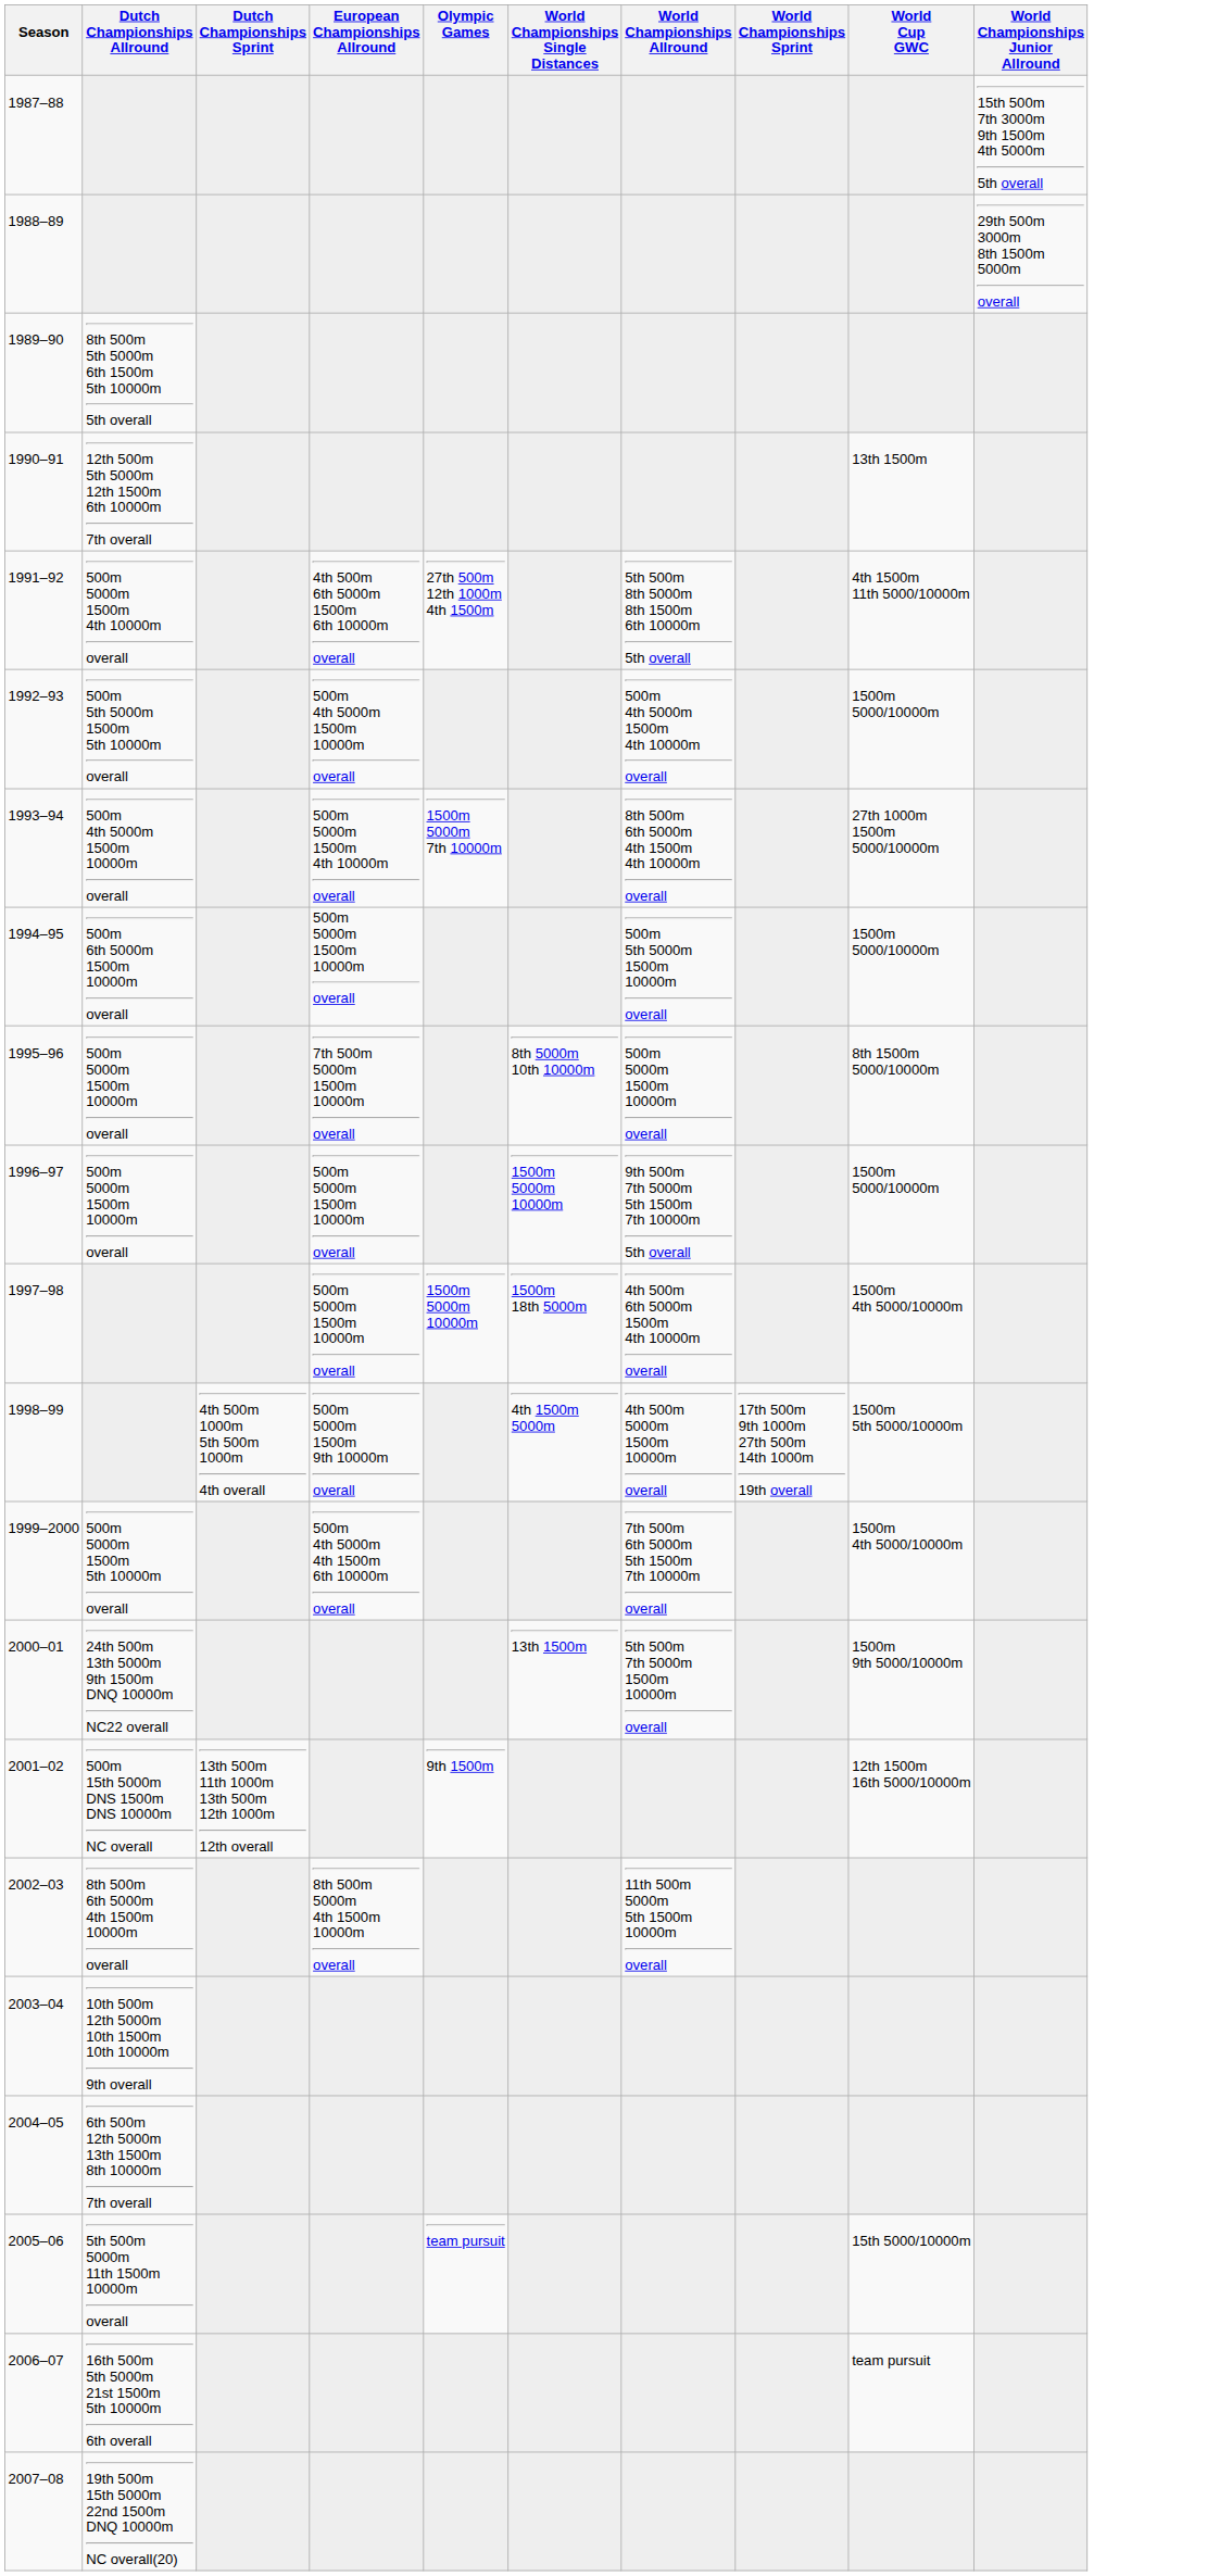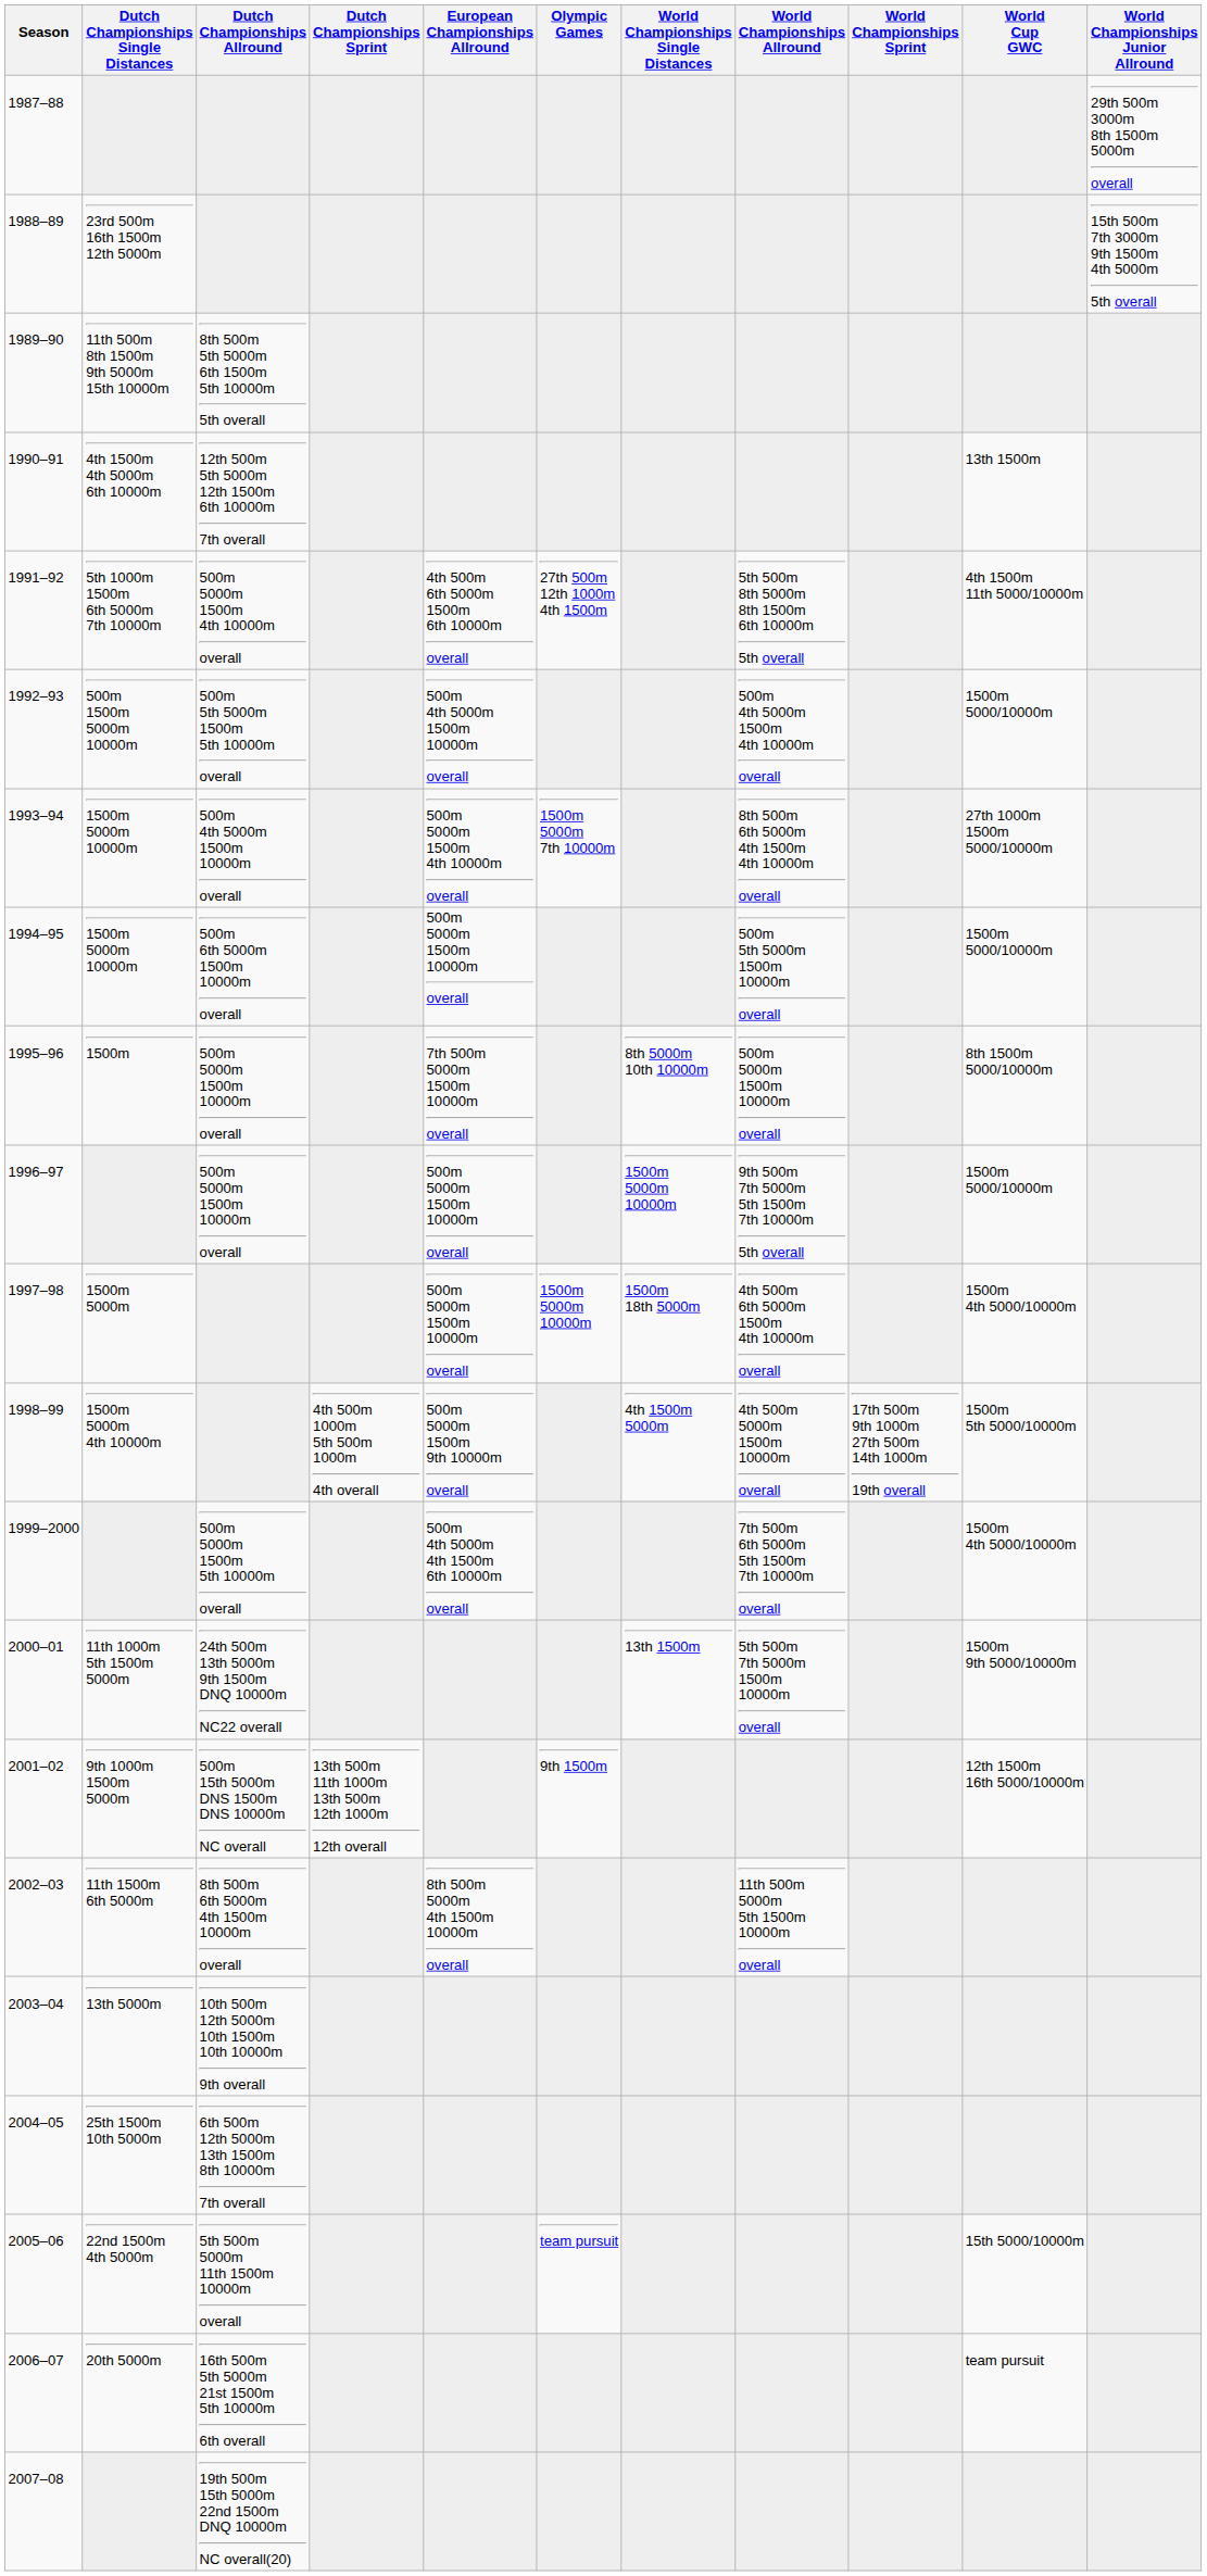 <table class="wikitable">
 <tr style="vertical-align: top;">
 <th><br> Season</th>
+<th><a href='#'>Dutch <br> Championships <br> Single <br> Distances</a></th>
 <th><a href='#'>Dutch <br> Championships <br> Allround</a></th>
 <th><a href='#'>Dutch <br> Championships <br> Sprint</a></th>
 <th><a href='#'>European <br> Championships <br> Allround</a></th>
 <th><a href='#'>Olympic <br> Games</a></th>
 <th><a href='#'>World <br> Championships <br> Single <br> Distances</a></th>
 <th><a href='#'>World <br> Championships <br> Allround</a></th>
 <th><a href='#'>World <br> Championships <br> Sprint</a></th>
 <th><a href='#'>World <br> Cup <br> GWC</a></th>
 <th><a href='#'>World <br> Championships <br> Junior <br> Allround</a></th>
 </tr>
 <tr style="vertical-align: top;">
 <td><br> 1987–88</td>
 <td bgcolor=#EEEEEE></td>
 <td bgcolor=#EEEEEE></td>
 <td bgcolor=#EEEEEE></td>
 <td bgcolor=#EEEEEE></td>
 <td bgcolor=#EEEEEE></td>
 <td bgcolor=#EEEEEE></td>
 <td bgcolor=#EEEEEE></td>
 <td bgcolor=#EEEEEE></td>
-<td> <hr> 15th 500m <br> 7th 3000m <br> 9th 1500m <br> 4th 5000m <hr> 5th <a href='#'>overall</a></td>
+<td bgcolor=#EEEEEE></td>
+<td> <hr> 29th 500m <br>  3000m <br> 8th 1500m <br>  5000m <hr>  <a href='#'>overall</a></td>
 </tr>
 <tr style="vertical-align: top;">
 <td><br> 1988–89</td>
+<td> <hr> 23rd 500m <br> 16th 1500m <br> 12th 5000m</td>
 <td bgcolor=#EEEEEE></td>
 <td bgcolor=#EEEEEE></td>
 <td bgcolor=#EEEEEE></td>
 <td bgcolor=#EEEEEE></td>
 <td bgcolor=#EEEEEE></td>
 <td bgcolor=#EEEEEE></td>
 <td bgcolor=#EEEEEE></td>
 <td bgcolor=#EEEEEE></td>
-<td> <hr> 29th 500m <br>  3000m <br> 8th 1500m <br>  5000m <hr>  <a href='#'>overall</a></td>
+<td> <hr> 15th 500m <br> 7th 3000m <br> 9th 1500m <br> 4th 5000m <hr> 5th <a href='#'>overall</a></td>
 </tr>
 <tr style="vertical-align: top;">
 <td><br> 1989–90</td>
+<td> <hr> 11th 500m <br> 8th 1500m <br> 9th 5000m <br> 15th 10000m</td>
 <td> <hr> 8th 500m <br> 5th 5000m <br> 6th 1500m <br> 5th 10000m <hr> 5th overall</td>
 <td bgcolor=#EEEEEE></td>
 <td bgcolor=#EEEEEE></td>
 <td bgcolor=#EEEEEE></td>
 <td bgcolor=#EEEEEE></td>
 <td bgcolor=#EEEEEE></td>
 <td bgcolor=#EEEEEE></td>
 <td bgcolor=#EEEEEE></td>
 <td bgcolor=#EEEEEE></td>
 </tr>
 <tr style="vertical-align: top;">
 <td><br> 1990–91</td>
+<td> <hr> 4th 1500m <br> 4th 5000m <br> 6th 10000m</td>
 <td> <hr> 12th 500m <br> 5th 5000m <br> 12th 1500m <br> 6th 10000m <hr> 7th overall</td>
 <td bgcolor=#EEEEEE></td>
 <td bgcolor=#EEEEEE></td>
 <td bgcolor=#EEEEEE></td>
 <td bgcolor=#EEEEEE></td>
 <td bgcolor=#EEEEEE></td>
 <td bgcolor=#EEEEEE></td>
 <td><br> 13th 1500m</td>
 <td bgcolor=#EEEEEE></td>
 </tr>
 <tr style="vertical-align: top;">
 <td><br> 1991–92</td>
+<td> <hr> 5th 1000m <br>  1500m <br> 6th 5000m <br> 7th 10000m</td>
 <td> <hr>  500m <br>  5000m <br>  1500m <br> 4th 10000m <hr>  overall</td>
 <td bgcolor=#EEEEEE></td>
 <td> <hr> 4th 500m <br> 6th 5000m <br>  1500m <br> 6th 10000m <hr>  <a href='#'>overall</a></td>
 <td> <hr> 27th <a href='#'>500m</a> <br> 12th <a href='#'>1000m</a> <br> 4th <a href='#'>1500m</a></td>
 <td bgcolor=#EEEEEE></td>
 <td> <hr> 5th 500m <br> 8th 5000m <br> 8th 1500m <br> 6th 10000m <hr> 5th <a href='#'>overall</a></td>
 <td bgcolor=#EEEEEE></td>
 <td><br> 4th 1500m <br> 11th 5000/10000m</td>
 <td bgcolor=#EEEEEE></td>
 </tr>
 <tr style="vertical-align: top;">
 <td><br> 1992–93</td>
+<td> <hr>  500m <br>  1500m <br>  5000m <br>  10000m</td>
 <td> <hr>  500m <br> 5th 5000m <br>  1500m <br> 5th 10000m <hr>  overall</td>
 <td bgcolor=#EEEEEE></td>
 <td> <hr>  500m <br> 4th 5000m <br>  1500m <br>  10000m <hr>  <a href='#'>overall</a></td>
 <td bgcolor=#EEEEEE></td>
 <td bgcolor=#EEEEEE></td>
 <td> <hr>  500m <br> 4th 5000m <br>  1500m <br> 4th 10000m <hr>  <a href='#'>overall</a></td>
 <td bgcolor=#EEEEEE></td>
 <td><br>  1500m <br>  5000/10000m</td>
 <td bgcolor=#EEEEEE></td>
 </tr>
 <tr style="vertical-align: top;">
 <td><br> 1993–94</td>
+<td> <hr>  1500m <br>  5000m <br>  10000m</td>
 <td> <hr>  500m <br> 4th 5000m <br>  1500m <br>  10000m <hr>  overall</td>
 <td bgcolor=#EEEEEE></td>
 <td> <hr>  500m <br>  5000m <br>  1500m <br> 4th 10000m <hr>  <a href='#'>overall</a></td>
 <td> <hr>  <a href='#'>1500m</a> <br>  <a href='#'>5000m</a> <br> 7th <a href='#'>10000m</a></td>
 <td bgcolor=#EEEEEE></td>
 <td> <hr> 8th 500m <br> 6th 5000m <br> 4th 1500m <br> 4th 10000m <hr>  <a href='#'>overall</a></td>
 <td bgcolor=#EEEEEE></td>
 <td><br> 27th 1000m <br>  1500m <br>  5000/10000m</td>
 <td bgcolor=#EEEEEE></td>
 </tr>
 <tr style="vertical-align: top;">
 <td><br> 1994–95</td>
+<td> <hr>  1500m <br>  5000m <br>  10000m</td>
 <td> <hr>  500m <br> 6th 5000m <br>  1500m <br>  10000m <hr>  overall</td>
 <td bgcolor=#EEEEEE></td>
 <td>  500m <br>  5000m <br>  1500m <br>  10000m <hr>  <a href='#'>overall</a></td>
 <td bgcolor=#EEEEEE></td>
 <td bgcolor=#EEEEEE></td>
 <td> <hr>  500m <br> 5th 5000m <br>  1500m <br>  10000m <hr>  <a href='#'>overall</a></td>
 <td bgcolor=#EEEEEE></td>
 <td><br>  1500m <br>  5000/10000m</td>
 <td bgcolor=#EEEEEE></td>
 </tr>
 <tr style="vertical-align: top;">
 <td><br> 1995–96</td>
+<td> <hr>  1500m</td>
 <td> <hr>  500m <br>  5000m <br>  1500m <br>  10000m <hr>  overall</td>
 <td bgcolor=#EEEEEE></td>
 <td> <hr> 7th 500m <br>  5000m <br>  1500m <br>  10000m <hr>  <a href='#'>overall</a></td>
 <td bgcolor=#EEEEEE></td>
 <td> <hr> 8th <a href='#'>5000m</a> <br> 10th <a href='#'>10000m</a></td>
 <td> <hr>  500m <br>  5000m <br>  1500m <br>  10000m <hr>  <a href='#'>overall</a></td>
 <td bgcolor=#EEEEEE></td>
 <td><br> 8th 1500m <br>  5000/10000m</td>
 <td bgcolor=#EEEEEE></td>
 </tr>
 <tr style="vertical-align: top;">
 <td><br> 1996–97</td>
+<td bgcolor=#EEEEEE></td>
 <td> <hr>  500m <br>  5000m <br>  1500m <br>  10000m <hr>  overall</td>
 <td bgcolor=#EEEEEE></td>
 <td> <hr>  500m <br>  5000m <br>  1500m <br>  10000m <hr>  <a href='#'>overall</a></td>
 <td bgcolor=#EEEEEE></td>
 <td> <hr>  <a href='#'>1500m</a> <br>  <a href='#'>5000m</a> <br>  <a href='#'>10000m</a></td>
 <td> <hr> 9th 500m <br> 7th 5000m <br> 5th 1500m <br> 7th 10000m <hr> 5th <a href='#'>overall</a></td>
 <td bgcolor=#EEEEEE></td>
 <td><br>  1500m <br>  5000/10000m</td>
 <td bgcolor=#EEEEEE></td>
 </tr>
 <tr style="vertical-align: top;">
 <td><br> 1997–98</td>
+<td> <hr>  1500m <br>  5000m</td>
 <td bgcolor=#EEEEEE></td>
 <td bgcolor=#EEEEEE></td>
 <td> <hr>  500m <br>  5000m <br>  1500m <br>  10000m <hr>  <a href='#'>overall</a></td>
 <td> <hr>  <a href='#'>1500m</a> <br>  <a href='#'>5000m</a> <br>  <a href='#'>10000m</a></td>
 <td> <hr>  <a href='#'>1500m</a> <br> 18th <a href='#'>5000m</a></td>
 <td> <hr> 4th 500m <br> 6th 5000m <br>  1500m <br> 4th 10000m <hr>  <a href='#'>overall</a></td>
 <td bgcolor=#EEEEEE></td>
 <td><br>  1500m <br> 4th 5000/10000m</td>
 <td bgcolor=#EEEEEE></td>
 </tr>
 <tr style="vertical-align: top;">
 <td><br> 1998–99</td>
+<td> <hr>  1500m <br>  5000m <br> 4th 10000m</td>
 <td bgcolor=#EEEEEE></td>
 <td> <hr> 4th 500m <br>  1000m <br> 5th 500m <br>  1000m <hr> 4th overall</td>
 <td> <hr>  500m <br>  5000m <br>  1500m <br> 9th 10000m <hr>  <a href='#'>overall</a></td>
 <td bgcolor=#EEEEEE></td>
 <td> <hr> 4th <a href='#'>1500m</a> <br>  <a href='#'>5000m</a></td>
 <td> <hr> 4th 500m <br>  5000m <br>  1500m <br>  10000m <hr>  <a href='#'>overall</a></td>
 <td> <hr> 17th 500m <br> 9th 1000m <br> 27th 500m <br> 14th 1000m <hr> 19th <a href='#'>overall</a></td>
 <td><br>  1500m <br> 5th 5000/10000m</td>
 <td bgcolor=#EEEEEE></td>
 </tr>
 <tr style="vertical-align: top;">
 <td><br> 1999–2000</td>
+<td bgcolor=#EEEEEE></td>
 <td> <hr>  500m <br>  5000m <br>  1500m <br> 5th 10000m <hr>  overall</td>
 <td bgcolor=#EEEEEE></td>
 <td> <hr>  500m <br> 4th 5000m <br> 4th 1500m <br> 6th 10000m <hr>  <a href='#'>overall</a></td>
 <td bgcolor=#EEEEEE></td>
 <td bgcolor=#EEEEEE></td>
 <td> <hr> 7th 500m <br> 6th 5000m <br> 5th 1500m <br> 7th 10000m <hr>  <a href='#'>overall</a></td>
 <td bgcolor=#EEEEEE></td>
 <td><br>  1500m <br> 4th 5000/10000m</td>
 <td bgcolor=#EEEEEE></td>
 </tr>
 <tr style="vertical-align: top;">
 <td><br> 2000–01</td>
+<td> <hr> 11th 1000m <br> 5th 1500m <br>  5000m</td>
 <td> <hr> 24th 500m <br> 13th 5000m <br> 9th 1500m <br> DNQ 10000m <hr> NC22 overall</td>
 <td bgcolor=#EEEEEE></td>
 <td bgcolor=#EEEEEE></td>
 <td bgcolor=#EEEEEE></td>
 <td> <hr> 13th <a href='#'>1500m</a></td>
 <td> <hr> 5th 500m <br> 7th 5000m <br>  1500m <br>  10000m <hr>  <a href='#'>overall</a></td>
 <td bgcolor=#EEEEEE></td>
 <td><br>  1500m <br> 9th 5000/10000m</td>
 <td bgcolor=#EEEEEE></td>
 </tr>
 <tr style="vertical-align: top;">
 <td><br> 2001–02</td>
+<td> <hr> 9th 1000m <br>  1500m <br>  5000m</td>
 <td> <hr>  500m <br> 15th 5000m <br> DNS 1500m <br> DNS 10000m <hr> NC overall</td>
 <td> <hr> 13th 500m <br> 11th 1000m <br> 13th 500m <br> 12th 1000m <hr> 12th overall</td>
 <td bgcolor=#EEEEEE></td>
 <td> <hr> 9th <a href='#'>1500m</a></td>
 <td bgcolor=#EEEEEE></td>
 <td bgcolor=#EEEEEE></td>
 <td bgcolor=#EEEEEE></td>
 <td><br> 12th 1500m <br> 16th 5000/10000m</td>
 <td bgcolor=#EEEEEE></td>
 </tr>
 <tr style="vertical-align: top;">
 <td><br> 2002–03</td>
+<td> <hr> 11th 1500m <br> 6th 5000m</td>
 <td> <hr> 8th 500m <br> 6th 5000m <br> 4th 1500m <br>  10000m <hr>  overall</td>
 <td bgcolor=#EEEEEE></td>
 <td> <hr> 8th 500m <br>  5000m <br> 4th 1500m <br>  10000m <hr>  <a href='#'>overall</a></td>
 <td bgcolor=#EEEEEE></td>
 <td bgcolor=#EEEEEE></td>
 <td> <hr> 11th 500m <br>  5000m <br> 5th 1500m <br>  10000m <hr>  <a href='#'>overall</a></td>
 <td bgcolor=#EEEEEE></td>
 <td bgcolor=#EEEEEE></td>
 <td bgcolor=#EEEEEE></td>
 </tr>
 <tr style="vertical-align: top;">
 <td><br> 2003–04</td>
+<td> <hr> 13th 5000m</td>
 <td> <hr> 10th 500m <br> 12th 5000m <br> 10th 1500m <br> 10th 10000m <hr> 9th overall</td>
 <td bgcolor=#EEEEEE></td>
 <td bgcolor=#EEEEEE></td>
 <td bgcolor=#EEEEEE></td>
 <td bgcolor=#EEEEEE></td>
 <td bgcolor=#EEEEEE></td>
 <td bgcolor=#EEEEEE></td>
 <td bgcolor=#EEEEEE></td>
 <td bgcolor=#EEEEEE></td>
 </tr>
 <tr style="vertical-align: top;">
 <td><br> 2004–05</td>
+<td> <hr> 25th 1500m <br> 10th 5000m</td>
 <td> <hr> 6th 500m <br> 12th 5000m <br> 13th 1500m <br> 8th 10000m <hr> 7th overall</td>
 <td bgcolor=#EEEEEE></td>
 <td bgcolor=#EEEEEE></td>
 <td bgcolor=#EEEEEE></td>
 <td bgcolor=#EEEEEE></td>
 <td bgcolor=#EEEEEE></td>
 <td bgcolor=#EEEEEE></td>
 <td bgcolor=#EEEEEE></td>
 <td bgcolor=#EEEEEE></td>
 </tr>
 <tr style="vertical-align: top;">
 <td><br> 2005–06</td>
+<td> <hr> 22nd 1500m <br> 4th 5000m</td>
 <td> <hr> 5th 500m <br>  5000m <br> 11th 1500m <br>  10000m <hr>  overall</td>
 <td bgcolor=#EEEEEE></td>
 <td bgcolor=#EEEEEE></td>
 <td> <hr>  <a href='#'>team pursuit</a></td>
 <td bgcolor=#EEEEEE></td>
 <td bgcolor=#EEEEEE></td>
 <td bgcolor=#EEEEEE></td>
 <td><br> 15th 5000/10000m</td>
 <td bgcolor=#EEEEEE></td>
 </tr>
 <tr style="vertical-align: top;">
 <td><br> 2006–07</td>
+<td> <hr> 20th 5000m</td>
 <td> <hr> 16th 500m <br> 5th 5000m <br> 21st 1500m <br> 5th 10000m <hr> 6th overall</td>
 <td bgcolor=#EEEEEE></td>
 <td bgcolor=#EEEEEE></td>
 <td bgcolor=#EEEEEE></td>
 <td bgcolor=#EEEEEE></td>
 <td bgcolor=#EEEEEE></td>
 <td bgcolor=#EEEEEE></td>
 <td><br>  team pursuit</td>
 <td bgcolor=#EEEEEE></td>
 </tr>
 <tr style="vertical-align: top;">
 <td><br> 2007–08</td>
+<td bgcolor=#EEEEEE></td>
 <td> <hr> 19th 500m <br> 15th 5000m <br> 22nd 1500m <br> DNQ 10000m <hr> NC overall(20)</td>
 <td bgcolor=#EEEEEE></td>
 <td bgcolor=#EEEEEE></td>
 <td bgcolor=#EEEEEE></td>
 <td bgcolor=#EEEEEE></td>
 <td bgcolor=#EEEEEE></td>
 <td bgcolor=#EEEEEE></td>
 <td bgcolor=#EEEEEE></td>
 <td bgcolor=#EEEEEE></td>
 </tr>
 </table>
